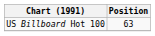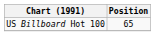 <table class="wikitable">
 <tr>
 <th>Chart (1991)</th>
 <th>Position</th>
 </tr>
 <tr>
 <td>US <em>Billboard</em> Hot 100</td>
-<td align="center">63</td>
+<td align="center">65</td>
 </tr>
 <tr>
 </tr>
 </table>
